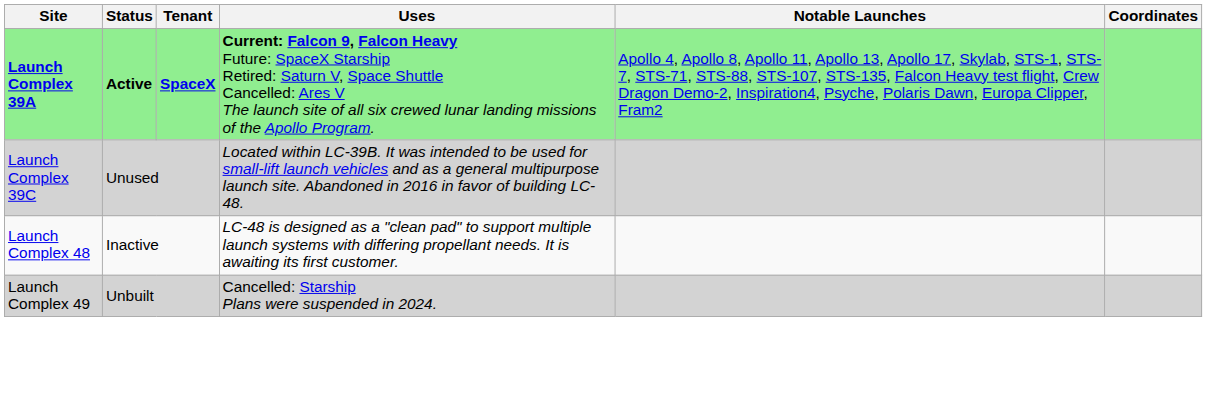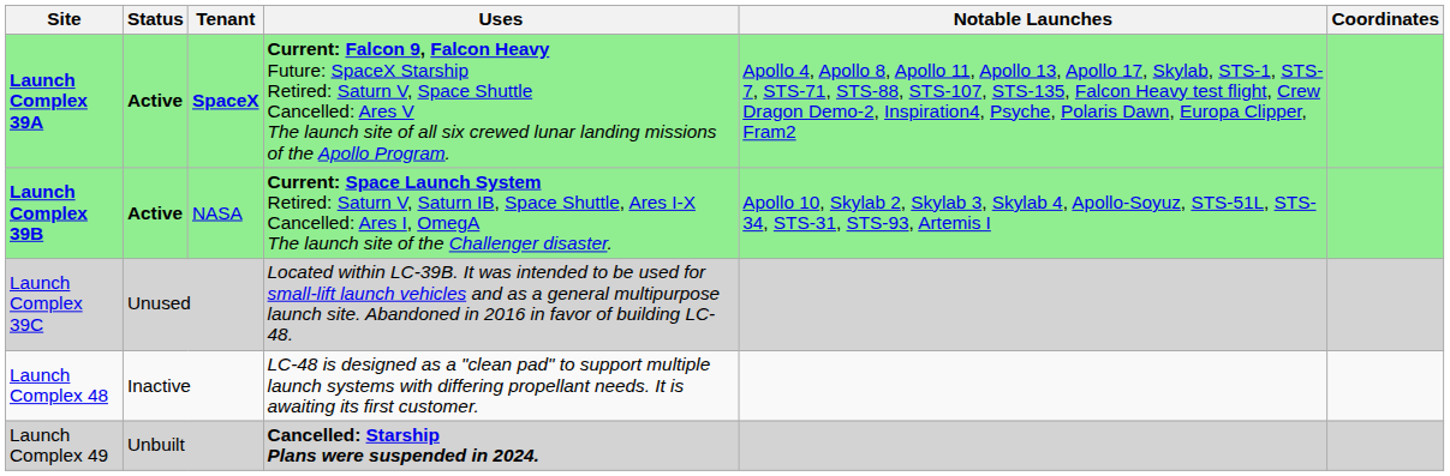 <table class="wikitable" border="1">
 <tr>
 <th>Site</th>
 <th>Status</th>
 <th>Tenant</th>
 <th>Uses</th>
 <th>Notable Launches</th>
 <th>Coordinates</th>
 </tr>
 <tr bgcolor=lightgreen>
 <td><strong><a href='#'>Launch Complex 39A</a></strong></td>
 <td><strong>Active</strong></td>
 <td><strong><a href='#'>SpaceX</a></strong></td>
 <td><strong>Current: <a href='#'>Falcon 9</a>, <a href='#'>Falcon Heavy</a></strong><br>Future: <a href='#'>SpaceX Starship</a><br>Retired: <a href='#'>Saturn V</a>, <a href='#'>Space Shuttle</a><br>Cancelled: <a href='#'>Ares V</a><br><em>The launch site of all six crewed lunar landing missions of the <a href='#'>Apollo Program</a>.</em></td>
 <td><a href='#'>Apollo 4</a>, <a href='#'>Apollo 8</a>, <a href='#'>Apollo 11</a>, <a href='#'>Apollo 13</a>, <a href='#'>Apollo 17</a>, <a href='#'>Skylab</a>, <a href='#'>STS-1</a>, <a href='#'>STS-7</a>, <a href='#'>STS-71</a>, <a href='#'>STS-88</a>, <a href='#'>STS-107</a>, <a href='#'>STS-135</a>, <a href='#'>Falcon Heavy test flight</a>, <a href='#'>Crew Dragon Demo-2</a>, <a href='#'>Inspiration4</a>, <a href='#'>Psyche</a>, <a href='#'>Polaris Dawn</a>, <a href='#'>Europa Clipper</a>, <a href='#'>Fram2</a></td>
+<td></td>
+</tr>
+<tr bgcolor=lightgreen>
+<td><strong><a href='#'>Launch Complex 39B</a></strong></td>
+<td><strong>Active</strong></td>
+<td><a href='#'>NASA</a></td>
+<td><strong>Current: <a href='#'>Space Launch System</a></strong><br>Retired: <a href='#'>Saturn V</a>, <a href='#'>Saturn IB</a>, <a href='#'>Space Shuttle</a>, <a href='#'>Ares I-X</a><br>Cancelled: <a href='#'>Ares I</a>, <a href='#'>OmegA</a><br><em>The launch site of the <a href='#'>Challenger disaster</a>.</em></td>
+<td><a href='#'>Apollo 10</a>, <a href='#'>Skylab 2</a>, <a href='#'>Skylab 3</a>, <a href='#'>Skylab 4</a>, <a href='#'>Apollo-Soyuz</a>, <a href='#'>STS-51L</a>, <a href='#'>STS-34</a>, <a href='#'>STS-31</a>, <a href='#'>STS-93</a>, <a href='#'>Artemis I</a></td>
 <td></td>
 </tr>
 <tr bgcolor=lightgrey>
 <td><a href='#'>Launch Complex 39C</a></td>
 <td colspan="2">Unused</td>
 <td><em>Located within LC-39B. It was intended to be used for <a href='#'>small-lift launch vehicles</a> and as a general multipurpose launch site. Abandoned in 2016 in favor of building LC-48.</em></td>
 <td></td>
 <td></td>
 </tr>
 <tr>
 <td><a href='#'>Launch Complex 48</a></td>
 <td colspan="2">Inactive</td>
 <td><em>LC-48 is designed as a "clean pad" to support multiple launch systems with differing propellant needs. It is awaiting its first customer.</em></td>
 <td></td>
 <td></td>
 </tr>
 <tr bgcolor=lightgrey>
 <td>Launch Complex 49</td>
 <td colspan="2">Unbuilt<br></td>
-<td>Cancelled: <a href='#'>Starship</a><br><em>Plans were suspended in 2024.</em></td>
+<td><strong>Cancelled: <a href='#'>Starship</a><br><em>Plans were suspended in 2024.</em></strong></td>
 <td></td>
 <td></td>
 </tr>
 </table>
